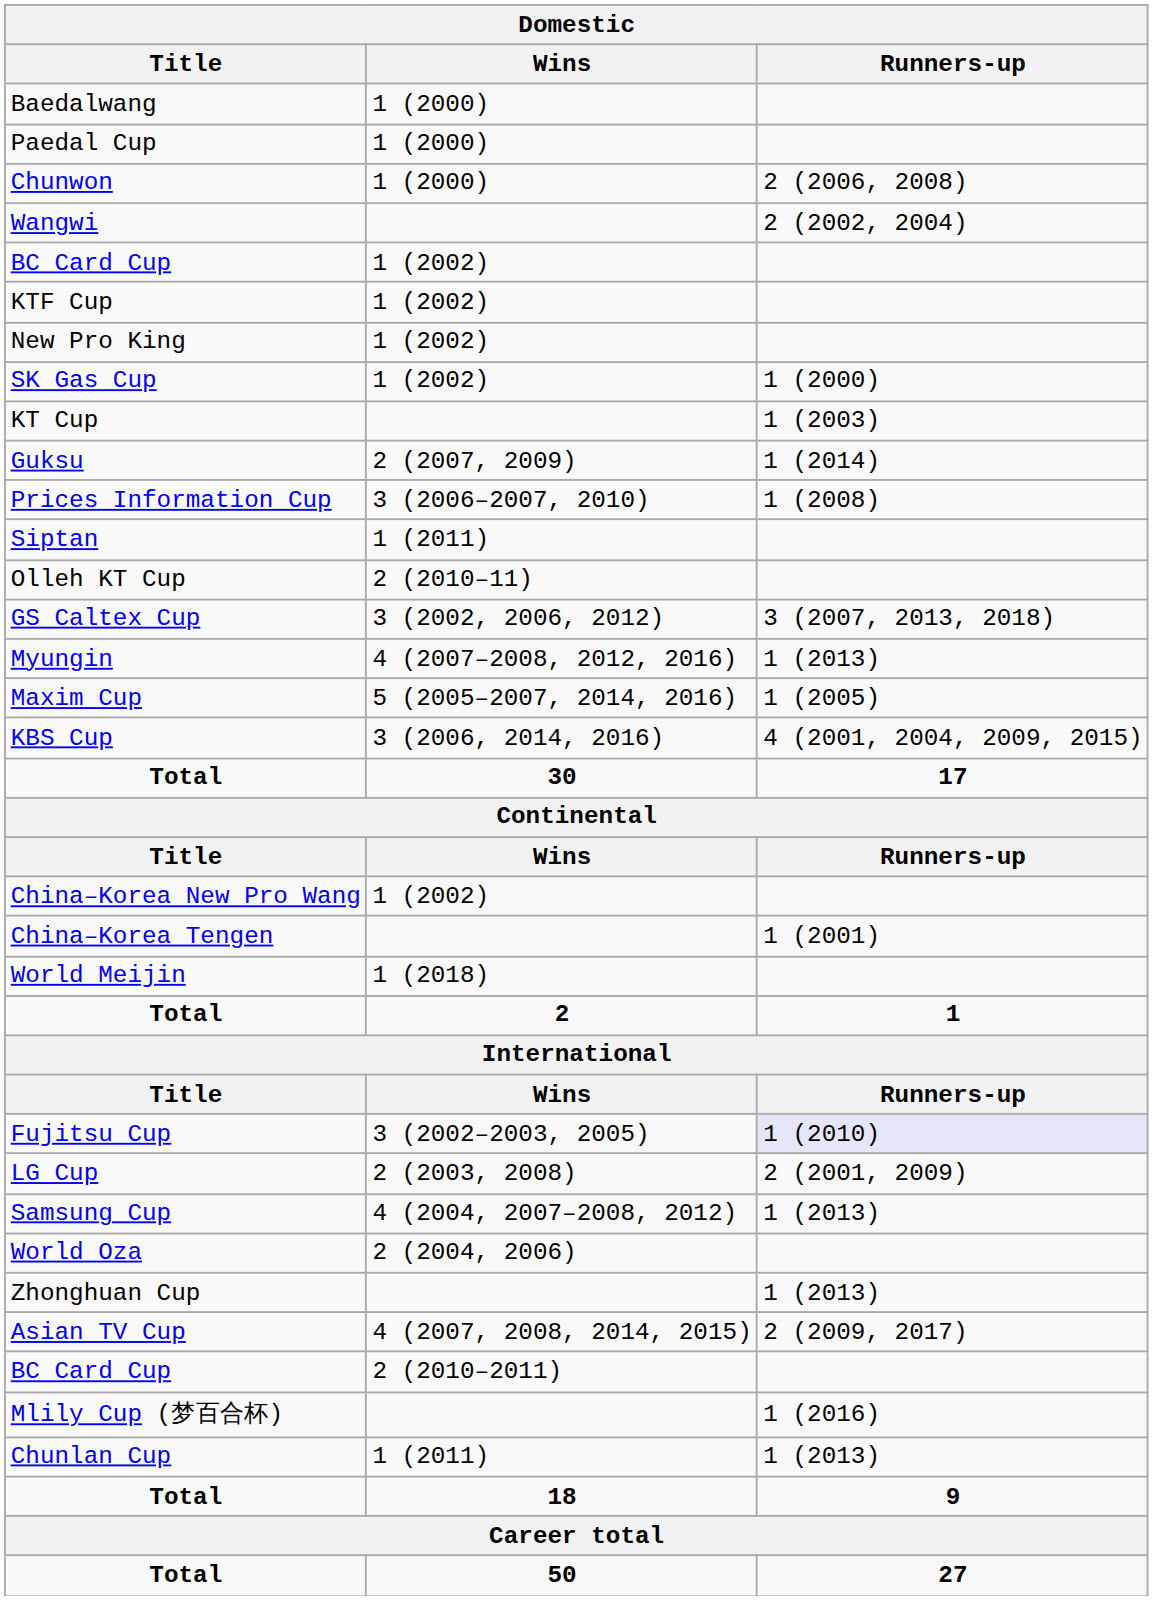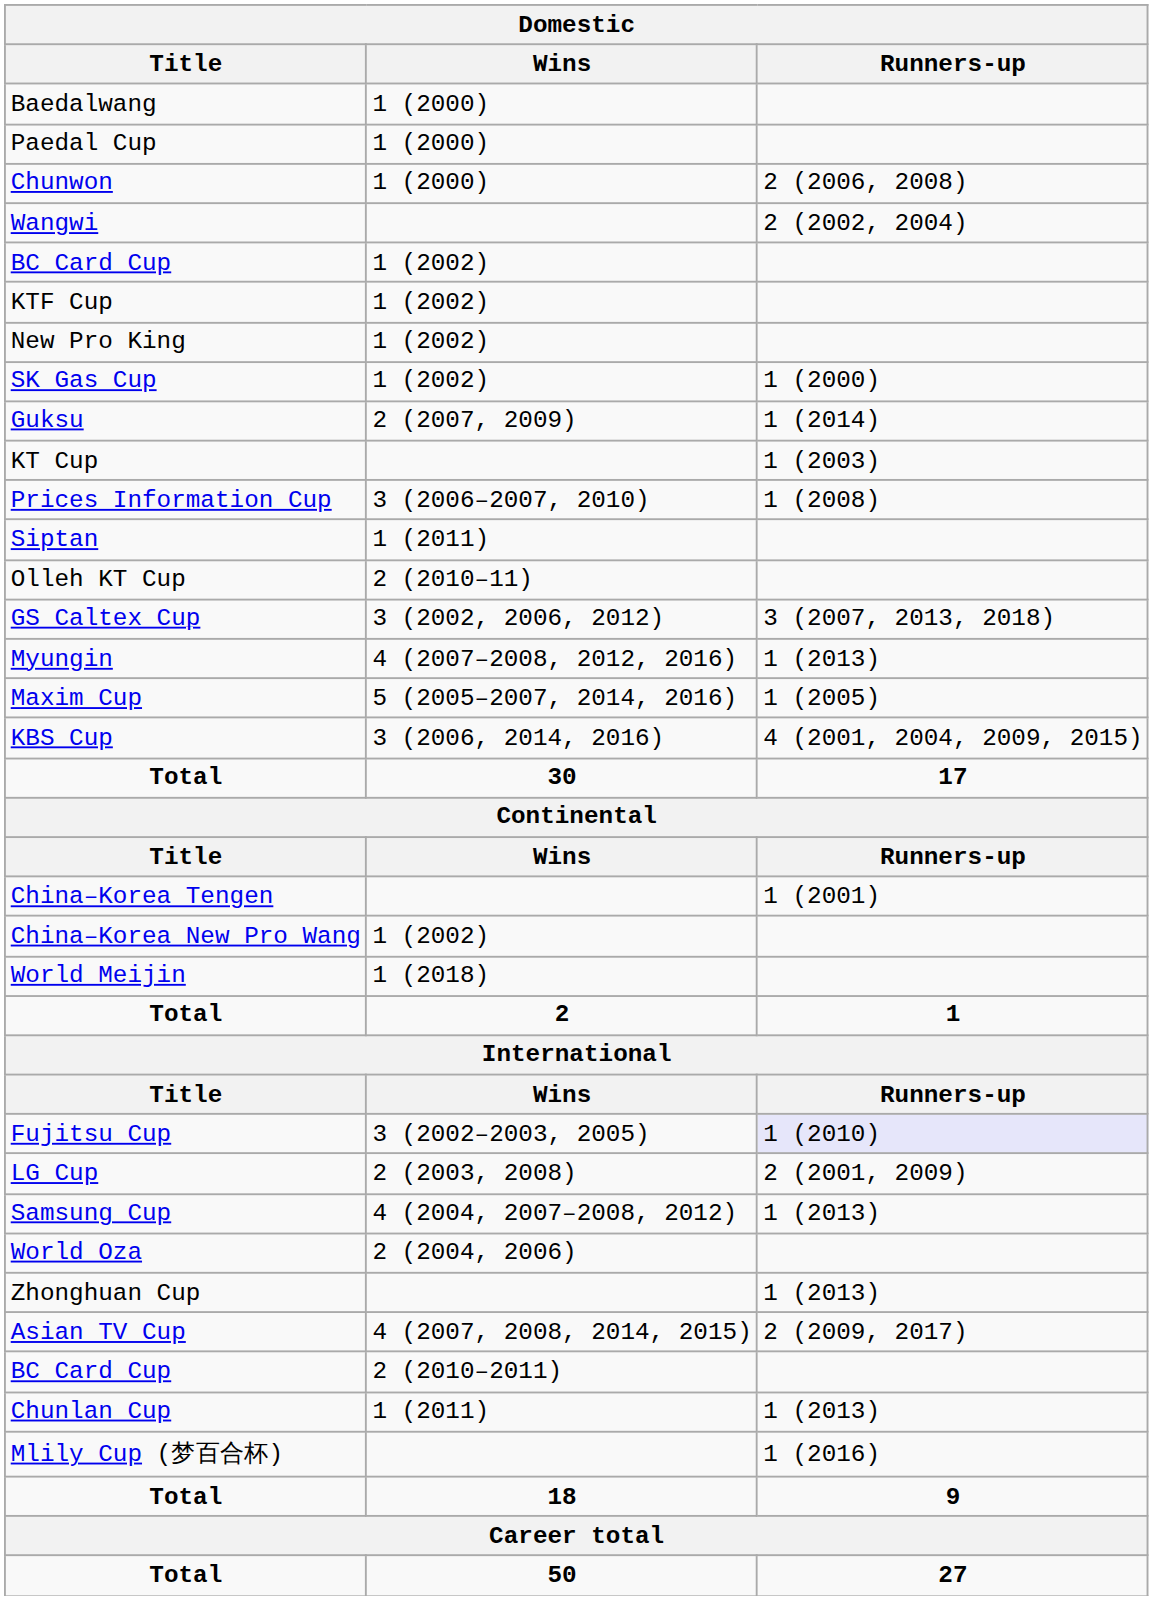 <table class="wikitable">
 <tr>
 <th colspan=3>Domestic</th>
 </tr>
 <tr>
 <th>Title</th>
 <th>Wins</th>
 <th>Runners-up</th>
 </tr>
 <tr>
 <td>Baedalwang</td>
 <td>1 (2000)</td>
 <td></td>
 </tr>
 <tr>
 <td>Paedal Cup</td>
 <td>1 (2000)</td>
 <td></td>
 </tr>
 <tr>
 <td><a href='#'>Chunwon</a></td>
 <td>1 (2000)</td>
 <td>2 (2006, 2008)</td>
 </tr>
 <tr>
 <td><a href='#'>Wangwi</a></td>
 <td></td>
 <td>2 (2002, 2004)</td>
 </tr>
 <tr>
 <td><a href='#'>BC Card Cup</a></td>
 <td>1 (2002)</td>
 <td></td>
 </tr>
 <tr>
 <td>KTF Cup</td>
 <td>1 (2002)</td>
 <td></td>
 </tr>
 <tr>
 <td>New Pro King</td>
 <td>1 (2002)</td>
 <td></td>
 </tr>
 <tr>
 <td><a href='#'>SK Gas Cup</a></td>
 <td>1 (2002)</td>
 <td>1 (2000)</td>
 </tr>
 <tr>
+<td><a href='#'>Guksu</a></td>
+<td>2 (2007, 2009)</td>
+<td>1 (2014)</td>
+</tr>
+<tr>
 <td>KT Cup</td>
 <td></td>
 <td>1 (2003)</td>
-</tr>
-<tr>
-<td><a href='#'>Guksu</a></td>
-<td>2 (2007, 2009)</td>
-<td>1 (2014)</td>
 </tr>
 <tr>
 <td><a href='#'>Prices Information Cup</a></td>
 <td>3 (2006–2007, 2010)</td>
 <td>1 (2008)</td>
 </tr>
 <tr>
 <td><a href='#'>Siptan</a></td>
 <td>1 (2011)</td>
 <td></td>
 </tr>
 <tr>
 <td>Olleh KT Cup</td>
 <td>2 (2010–11)</td>
 <td></td>
 </tr>
 <tr>
 <td><a href='#'>GS Caltex Cup</a></td>
 <td>3 (2002, 2006, 2012)</td>
 <td>3 (2007, 2013, 2018)</td>
 </tr>
 <tr>
 <td><a href='#'>Myungin</a></td>
 <td>4 (2007–2008, 2012, 2016)</td>
 <td>1 (2013)</td>
 </tr>
 <tr>
 <td><a href='#'>Maxim Cup</a></td>
 <td>5 (2005–2007, 2014, 2016)</td>
 <td>1 (2005)</td>
 </tr>
 <tr>
 <td><a href='#'>KBS Cup</a></td>
 <td>3 (2006, 2014, 2016)</td>
 <td>4 (2001, 2004, 2009, 2015)</td>
 </tr>
 <tr style="text-align:center;">
 <td><strong>Total</strong></td>
 <td><strong>30</strong></td>
 <td><strong>17</strong></td>
 </tr>
 <tr>
 <th colspan=3>Continental</th>
 </tr>
 <tr>
 <th>Title</th>
 <th>Wins</th>
 <th>Runners-up</th>
 </tr>
 <tr>
+<td><a href='#'>China–Korea Tengen</a></td>
+<td></td>
+<td>1 (2001)</td>
+</tr>
+<tr>
 <td><a href='#'>China–Korea New Pro Wang</a></td>
 <td>1 (2002)</td>
 <td></td>
-</tr>
-<tr>
-<td><a href='#'>China–Korea Tengen</a></td>
-<td></td>
-<td>1 (2001)</td>
 </tr>
 <tr>
 <td><a href='#'>World Meijin</a></td>
 <td>1 (2018)</td>
 </tr>
 <tr style="text-align:center;">
 <td><strong>Total</strong></td>
 <td><strong>2</strong></td>
 <td><strong>1</strong></td>
 </tr>
 <tr>
 <th colspan=3>International</th>
 </tr>
 <tr>
 <th>Title</th>
 <th>Wins</th>
 <th>Runners-up</th>
 </tr>
 <tr>
 <td><a href='#'>Fujitsu Cup</a></td>
 <td>3 (2002–2003, 2005)</td>
 <td style="background: lavender;">1 (2010)</td>
 </tr>
 <tr>
 <td><a href='#'>LG Cup</a></td>
 <td>2 (2003, 2008)</td>
 <td>2 (2001, 2009)</td>
 </tr>
 <tr>
 <td><a href='#'>Samsung Cup</a></td>
 <td>4 (2004, 2007–2008, 2012)</td>
 <td>1 (2013)</td>
 </tr>
 <tr>
 <td><a href='#'>World Oza</a></td>
 <td>2 (2004, 2006)</td>
 <td></td>
 </tr>
 <tr>
 <td>Zhonghuan Cup</td>
 <td></td>
 <td>1 (2013)</td>
 </tr>
 <tr>
 <td><a href='#'>Asian TV Cup</a></td>
 <td>4 (2007, 2008, 2014, 2015)</td>
 <td>2 (2009, 2017)</td>
 </tr>
 <tr>
 <td><a href='#'>BC Card Cup</a></td>
 <td>2 (2010–2011)</td>
 <td></td>
 </tr>
 <tr>
+<td><a href='#'>Chunlan Cup</a></td>
+<td>1 (2011)</td>
+<td>1 (2013)</td>
+</tr>
+<tr>
 <td><a href='#'>Mlily Cup</a> (梦百合杯)</td>
 <td></td>
 <td>1 (2016)</td>
-</tr>
-<tr>
-<td><a href='#'>Chunlan Cup</a></td>
-<td>1 (2011)</td>
-<td>1 (2013)</td>
 </tr>
 <tr style="text-align:center;">
 <td><strong>Total</strong></td>
 <td><strong>18</strong></td>
 <td><strong>9</strong></td>
 </tr>
 <tr>
 <th colspan=3>Career total</th>
 </tr>
 <tr style="text-align:center;">
 <td><strong>Total</strong></td>
 <td><strong>50</strong></td>
 <td><strong>27</strong></td>
 </tr>
 </table>
